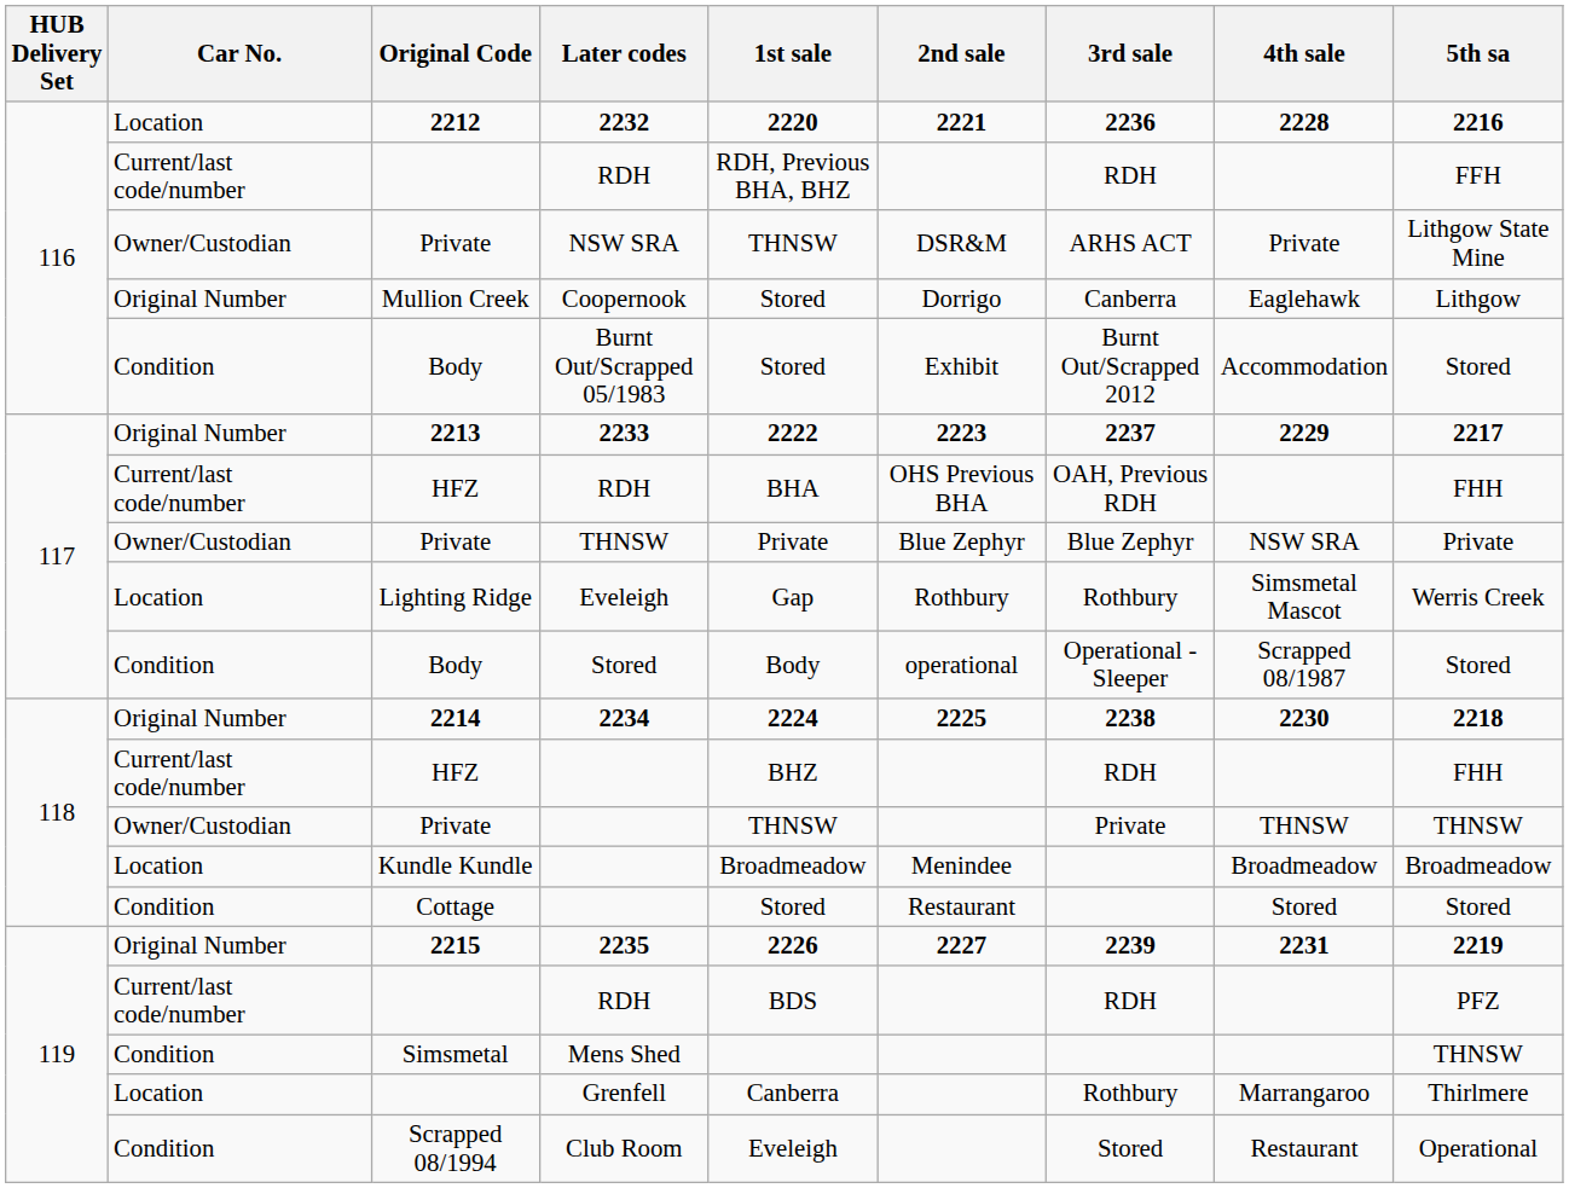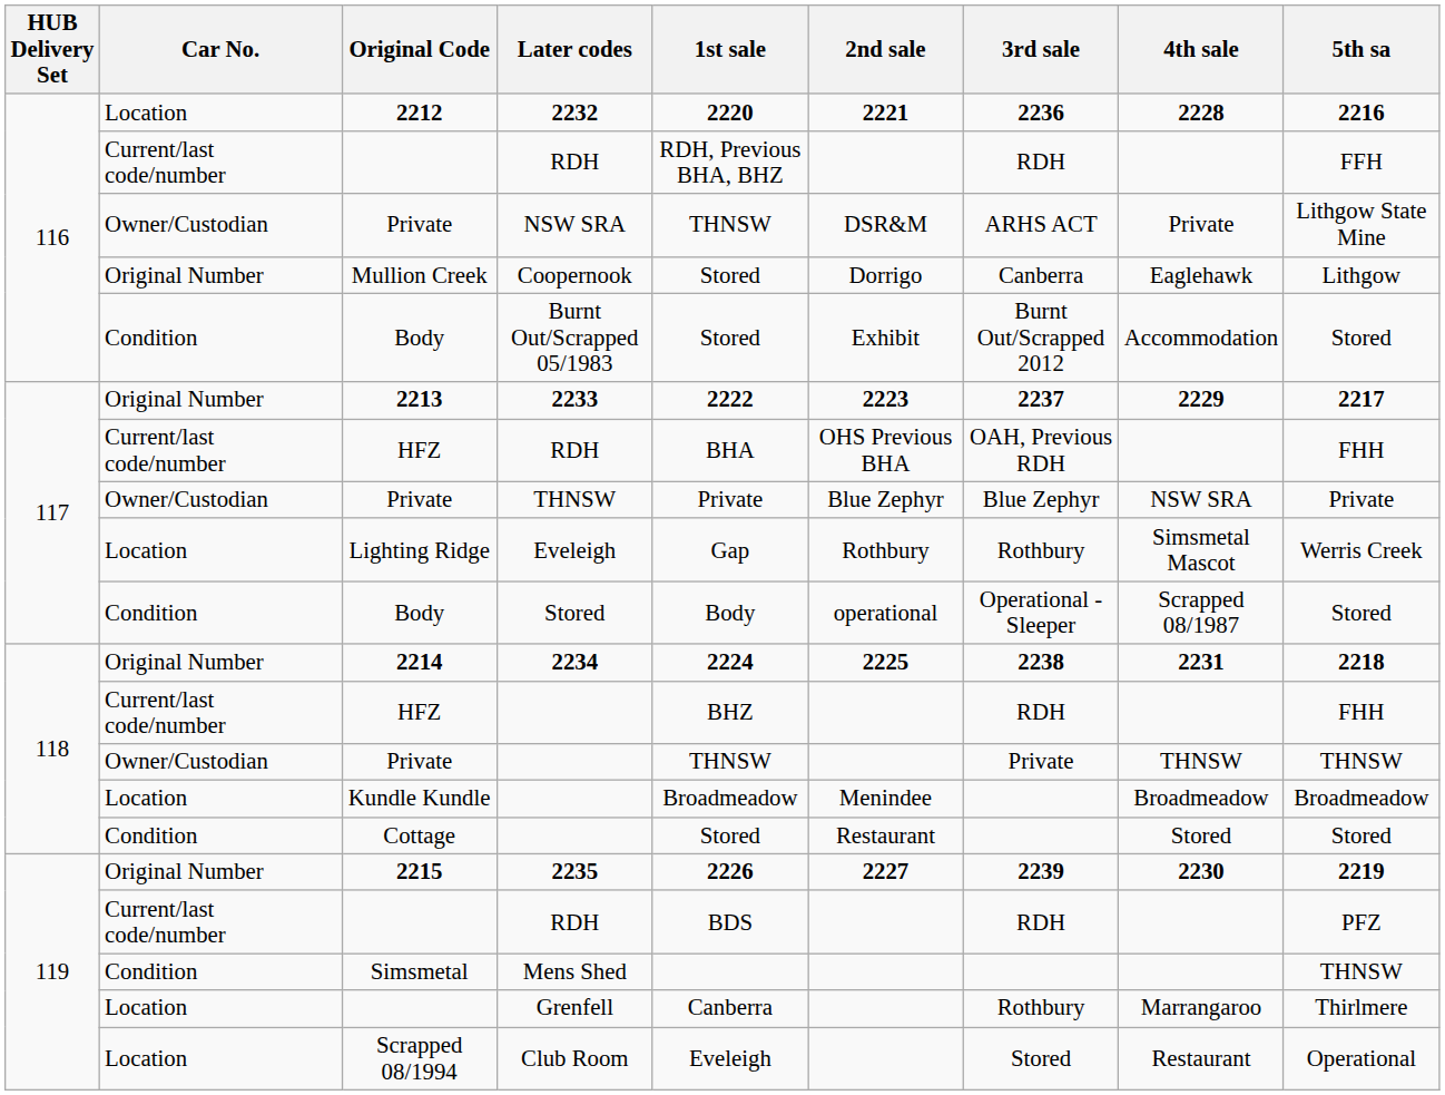 <table class="wikitable" style="text-align: center;">
 <tr>
 <th style="width: 30px;">HUB Delivery Set</th>
 <th style="width: 160px;">Car No.</th>
 <th style="width: 100px;">Original Code</th>
 <th style="width: 100px;">Later codes</th>
 <th style="width: 100px;">1st sale</th>
 <th style="width: 100px;">2nd sale</th>
 <th style="width: 100px;">3rd sale</th>
 <th style="width: 100px;">4th sale</th>
 <th style="width: 100px;">5th sa</th>
 </tr>
 <tr>
 <td rowspan="5">116</td>
 <td align="left">Location</td>
 <td><strong>2212</strong></td>
 <td><strong>2232</strong></td>
 <td><strong>2220</strong></td>
 <td><strong>2221</strong></td>
 <td><strong>2236</strong></td>
 <td><strong>2228</strong></td>
 <td><strong>2216</strong></td>
 </tr>
 <tr>
 <td align="left">Current/last code/number</td>
 <td></td>
 <td>RDH</td>
 <td>RDH, Previous BHA, BHZ</td>
 <td></td>
 <td>RDH</td>
 <td></td>
 <td>FFH</td>
 </tr>
 <tr>
 <td align="left">Owner/Custodian</td>
 <td>Private</td>
 <td>NSW SRA</td>
 <td>THNSW</td>
 <td>DSR&M</td>
 <td>ARHS ACT</td>
 <td>Private</td>
 <td>Lithgow State Mine</td>
 </tr>
 <tr>
 <td align="left">Original Number</td>
 <td>Mullion Creek</td>
 <td>Coopernook</td>
 <td>Stored</td>
 <td>Dorrigo</td>
 <td>Canberra</td>
 <td>Eaglehawk</td>
 <td>Lithgow</td>
 </tr>
 <tr>
 <td align="left">Condition</td>
 <td>Body</td>
 <td>Burnt Out/Scrapped 05/1983</td>
 <td>Stored</td>
 <td>Exhibit</td>
 <td>Burnt Out/Scrapped 2012</td>
 <td>Accommodation</td>
 <td>Stored</td>
 </tr>
 <tr>
 <td rowspan="5">117</td>
 <td align="left">Original Number</td>
 <td><strong>2213</strong></td>
 <td><strong>2233</strong></td>
 <td><strong>2222</strong></td>
 <td><strong>2223</strong></td>
 <td><strong>2237</strong></td>
 <td><strong>2229</strong></td>
 <td><strong>2217</strong></td>
 </tr>
 <tr>
 <td align="left">Current/last code/number</td>
 <td>HFZ</td>
 <td>RDH</td>
 <td>BHA</td>
 <td>OHS Previous BHA</td>
 <td>OAH, Previous RDH</td>
 <td></td>
 <td>FHH</td>
 </tr>
 <tr>
 <td align="left">Owner/Custodian</td>
 <td>Private</td>
 <td>THNSW</td>
 <td>Private</td>
 <td>Blue Zephyr</td>
 <td>Blue Zephyr</td>
 <td>NSW SRA</td>
 <td>Private</td>
 </tr>
 <tr>
 <td align="left">Location</td>
 <td>Lighting Ridge</td>
 <td>Eveleigh</td>
 <td>Gap</td>
 <td>Rothbury</td>
 <td>Rothbury</td>
 <td>Simsmetal Mascot</td>
 <td>Werris Creek</td>
 </tr>
 <tr>
 <td align="left">Condition</td>
 <td>Body</td>
 <td>Stored</td>
 <td>Body</td>
 <td>operational</td>
 <td>Operational - Sleeper</td>
 <td>Scrapped 08/1987</td>
 <td>Stored</td>
 </tr>
 <tr>
 <td rowspan="5">118</td>
 <td align="left">Original Number</td>
 <td><strong>2214</strong></td>
 <td><strong>2234</strong></td>
 <td><strong>2224</strong></td>
 <td><strong>2225</strong></td>
 <td><strong>2238</strong></td>
-<td><strong>2230</strong></td>
+<td><strong>2231</strong></td>
 <td><strong>2218</strong></td>
 </tr>
 <tr>
 <td align="left">Current/last code/number</td>
 <td>HFZ</td>
 <td></td>
 <td>BHZ</td>
 <td></td>
 <td>RDH</td>
 <td></td>
 <td>FHH</td>
 </tr>
 <tr>
 <td align="left">Owner/Custodian</td>
 <td>Private</td>
 <td></td>
 <td>THNSW</td>
 <td></td>
 <td>Private</td>
 <td>THNSW</td>
 <td>THNSW</td>
 </tr>
 <tr>
 <td align="left">Location</td>
 <td>Kundle Kundle</td>
 <td></td>
 <td>Broadmeadow</td>
 <td>Menindee</td>
 <td></td>
 <td>Broadmeadow</td>
 <td>Broadmeadow</td>
 </tr>
 <tr>
 <td align="left">Condition</td>
 <td>Cottage</td>
 <td></td>
 <td>Stored</td>
 <td>Restaurant</td>
 <td></td>
 <td>Stored</td>
 <td>Stored</td>
 </tr>
 <tr>
 <td rowspan="5">119</td>
 <td align="left">Original Number</td>
 <td><strong>2215</strong></td>
 <td><strong>2235</strong></td>
 <td><strong>2226</strong></td>
 <td><strong>2227</strong></td>
 <td><strong>2239</strong></td>
-<td><strong>2231</strong></td>
+<td><strong>2230</strong></td>
 <td><strong>2219</strong></td>
 </tr>
 <tr>
 <td align="left">Current/last code/number</td>
 <td></td>
 <td>RDH</td>
 <td>BDS</td>
 <td></td>
 <td>RDH</td>
 <td></td>
 <td>PFZ</td>
 </tr>
 <tr>
 <td align="left">Condition</td>
 <td>Simsmetal</td>
 <td>Mens Shed</td>
 <td></td>
 <td></td>
 <td></td>
 <td></td>
 <td>THNSW</td>
 </tr>
 <tr>
 <td align="left">Location</td>
 <td></td>
 <td>Grenfell</td>
 <td>Canberra</td>
 <td></td>
 <td>Rothbury</td>
 <td>Marrangaroo</td>
 <td>Thirlmere</td>
 </tr>
 <tr>
-<td align="left">Condition</td>
+<td align="left">Location</td>
 <td>Scrapped 08/1994</td>
 <td>Club Room</td>
 <td>Eveleigh</td>
 <td></td>
 <td>Stored</td>
 <td>Restaurant</td>
 <td>Operational</td>
 </tr>
 </table>
